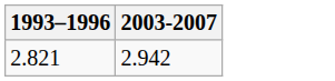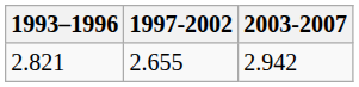 <table class="wikitable">
 <tr>
 <th>1993–1996</th>
+<th>1997-2002</th>
 <th>2003-2007</th>
 </tr>
 <tr>
 <td>2.821</td>
+<td>2.655</td>
 <td>2.942</td>
 </tr>
 </table>
